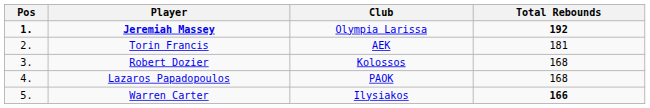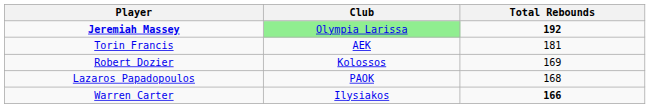 <table class="wikitable" style="text-align: center;" width="65%">
 <tr>
-<th>Pos</th>
 <th>Player</th>
 <th>Club</th>
 <th>Total Rebounds</th>
 </tr>
 <tr>
-<td align="center"><strong>1.</strong></td>
 <td> <strong><a href='#'>Jeremiah Massey</a></strong></td>
-<td><a href='#'>Olympia Larissa</a></td>
+<td style="background: lightgreen;"><a href='#'>Olympia Larissa</a></td>
 <td align="center"><strong>192</strong></td>
 </tr>
 <tr>
-<td align="center">2.</td>
 <td> <a href='#'>Torin Francis</a></td>
 <td><a href='#'>AEK</a></td>
 <td align="center">181</td>
 </tr>
 <tr>
-<td align="center">3.</td>
 <td> <a href='#'>Robert Dozier</a></td>
 <td><a href='#'>Kolossos</a></td>
-<td align="center">168</td>
+<td align="center">169</td>
 </tr>
 <tr>
-<td align="center">4.</td>
 <td> <a href='#'>Lazaros Papadopoulos</a></td>
 <td><a href='#'>PAOK</a></td>
 <td align="center">168</td>
 </tr>
 <tr>
-<td align="center">5.</td>
 <td> <a href='#'>Warren Carter</a></td>
 <td><a href='#'>Ilysiakos</a></td>
 <td align="center"><strong>166</strong></td>
 </tr>
 </table>
